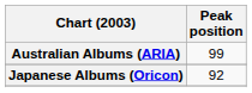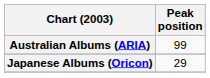 <table class="wikitable sortable plainrowheaders" style="text-align:center">
 <tr>
 <th scope="col">Chart (2003)</th>
 <th scope="col">Peak<br>position</th>
 </tr>
 <tr>
 <th scope="row">Australian Albums (<a href='#'>ARIA</a>)</th>
 <td>99</td>
 </tr>
 <tr>
 </tr>
 <tr>
 <th scope="row">Japanese Albums (<a href='#'>Oricon</a>)</th>
-<td>92</td>
+<td>29</td>
 </tr>
 <tr>
 </tr>
 <tr>
 </tr>
 <tr>
 </tr>
 <tr>
 </tr>
 <tr>
 </tr>
 </table>
